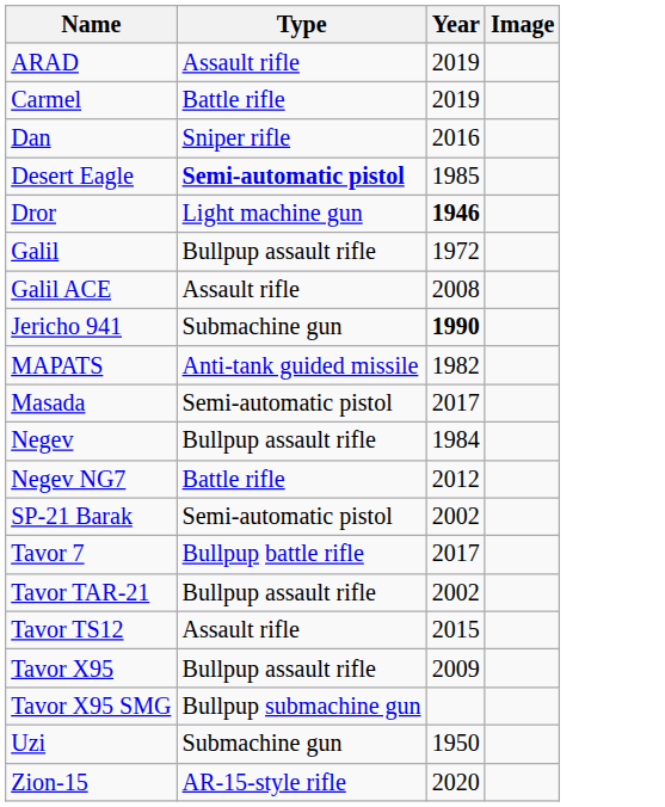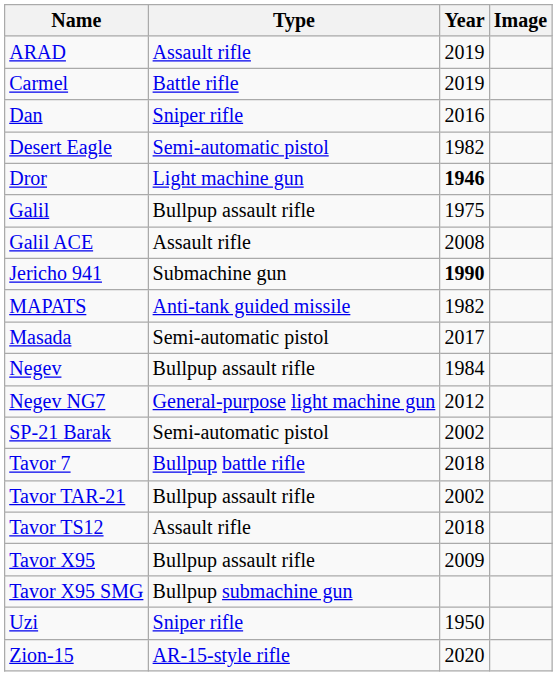 <table class="wikitable sortable">
 <tr>
 <th>Name</th>
 <th>Type</th>
 <th>Year</th>
 <th class=unsortable>Image</th>
 </tr>
 <tr>
 <td><a href='#'>ARAD</a></td>
 <td><a href='#'>Assault rifle</a></td>
 <td>2019</td>
 <td></td>
 </tr>
 <tr>
 <td><a href='#'>Carmel</a></td>
 <td><a href='#'>Battle rifle</a></td>
 <td>2019</td>
 <td></td>
 </tr>
 <tr>
 <td><a href='#'>Dan</a></td>
 <td><a href='#'>Sniper rifle</a></td>
 <td>2016</td>
 <td></td>
 </tr>
 <tr>
 <td><a href='#'>Desert Eagle</a></td>
-<td><strong><a href='#'>Semi-automatic pistol</a></strong></td>
-<td>1985</td>
+<td><a href='#'>Semi-automatic pistol</a></td>
+<td>1982</td>
 <td></td>
 </tr>
 <tr>
 <td><a href='#'>Dror</a></td>
 <td><a href='#'>Light machine gun</a></td>
 <td><strong>1946</strong></td>
 <td></td>
 </tr>
 <tr>
 <td><a href='#'>Galil</a></td>
 <td>Bullpup assault rifle</td>
-<td>1972</td>
+<td>1975</td>
 <td></td>
 </tr>
 <tr>
 <td><a href='#'>Galil ACE</a></td>
 <td>Assault rifle</td>
 <td>2008</td>
 <td></td>
 </tr>
 <tr>
 <td><a href='#'>Jericho 941</a></td>
 <td>Submachine gun</td>
 <td><strong>1990</strong></td>
 <td></td>
 </tr>
 <tr>
 <td><a href='#'>MAPATS</a></td>
 <td><a href='#'>Anti-tank guided missile</a></td>
 <td>1982</td>
 <td></td>
 </tr>
 <tr>
 <td><a href='#'>Masada</a></td>
 <td>Semi-automatic pistol</td>
 <td>2017</td>
 <td></td>
 </tr>
 <tr>
 <td><a href='#'>Negev</a></td>
 <td>Bullpup assault rifle</td>
 <td>1984</td>
 <td></td>
 </tr>
 <tr>
 <td><a href='#'>Negev NG7</a></td>
-<td><a href='#'>Battle rifle</a></td>
+<td><a href='#'>General-purpose</a> <a href='#'>light machine gun</a></td>
 <td>2012</td>
 <td></td>
 </tr>
 <tr>
 <td><a href='#'>SP-21 Barak</a></td>
 <td>Semi-automatic pistol</td>
 <td>2002</td>
 <td></td>
 </tr>
 <tr>
 <td><a href='#'>Tavor 7</a></td>
 <td><a href='#'>Bullpup</a> <a href='#'>battle rifle</a></td>
-<td>2017</td>
+<td>2018</td>
 <td></td>
 </tr>
 <tr>
 <td><a href='#'>Tavor TAR-21</a></td>
 <td>Bullpup assault rifle</td>
 <td>2002</td>
 <td></td>
 </tr>
 <tr>
 <td><a href='#'>Tavor TS12</a></td>
 <td>Assault rifle</td>
-<td>2015</td>
+<td>2018</td>
 <td></td>
 </tr>
 <tr>
 <td><a href='#'>Tavor X95</a></td>
 <td>Bullpup assault rifle</td>
 <td>2009</td>
 <td></td>
 </tr>
 <tr>
 <td><a href='#'>Tavor X95 SMG</a></td>
 <td>Bullpup <a href='#'>submachine gun</a></td>
 <td></td>
 <td></td>
 </tr>
 <tr>
 <td><a href='#'>Uzi</a></td>
-<td>Submachine gun</td>
+<td><a href='#'>Sniper rifle</a></td>
 <td>1950</td>
 <td></td>
 </tr>
 <tr>
 <td><a href='#'>Zion-15</a></td>
 <td><a href='#'>AR-15-style rifle</a></td>
 <td>2020</td>
 </tr>
 </table>
